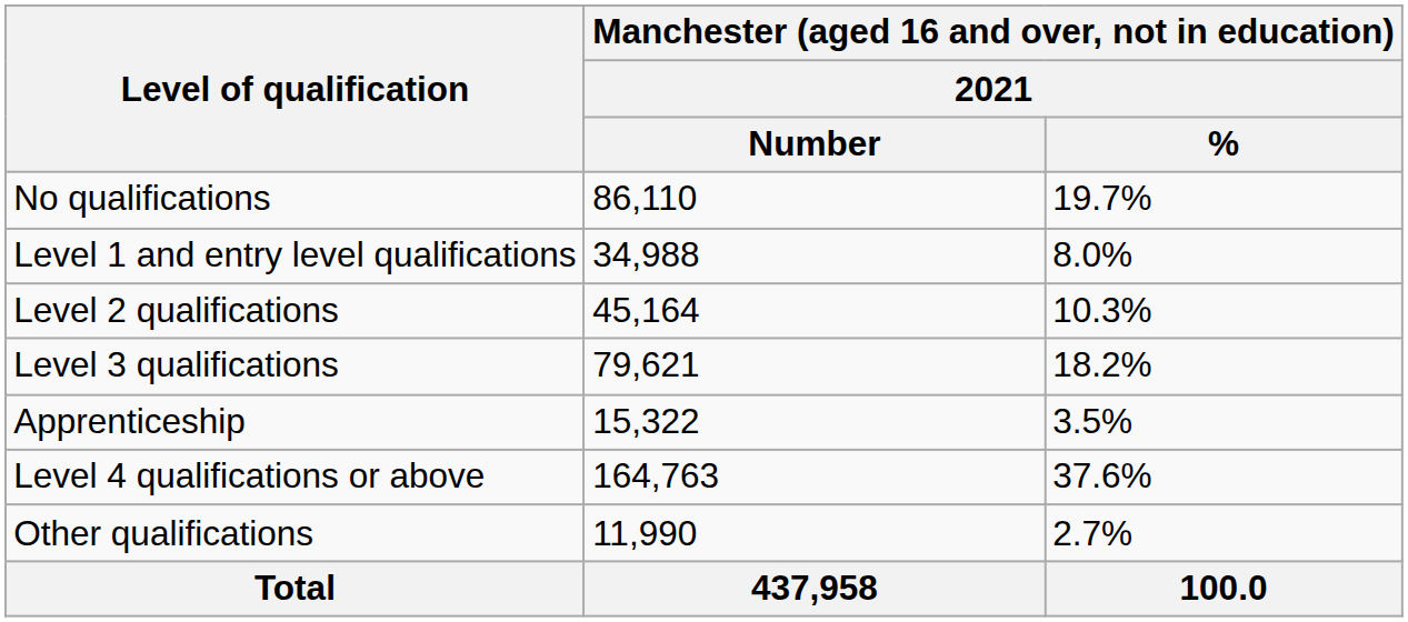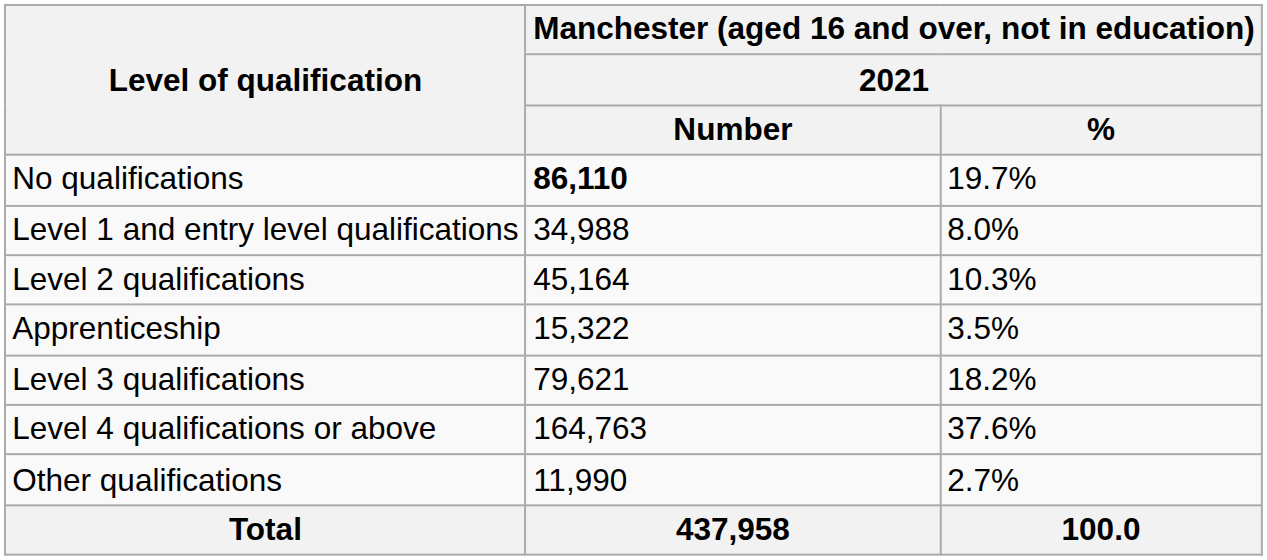 <table class="wikitable">
 <tr>
 <th rowspan="3">Level of qualification</th>
 <th colspan="2">Manchester (aged 16 and over, not in education)</th>
 </tr>
 <tr>
 <th colspan="2">2021</th>
 </tr>
 <tr>
 <th>Number</th>
 <th>%</th>
 </tr>
 <tr>
 <td>No qualifications</td>
-<td>86,110</td>
+<td><strong>86,110</strong></td>
 <td>19.7%</td>
 </tr>
 <tr>
 <td>Level 1 and entry level qualifications</td>
 <td>34,988</td>
 <td>8.0%</td>
 </tr>
 <tr>
 <td>Level 2 qualifications</td>
 <td>45,164</td>
 <td>10.3%</td>
 </tr>
 <tr>
+<td>Apprenticeship</td>
+<td>15,322</td>
+<td>3.5%</td>
+</tr>
+<tr>
 <td>Level 3 qualifications</td>
 <td>79,621</td>
 <td>18.2%</td>
-</tr>
-<tr>
-<td>Apprenticeship</td>
-<td>15,322</td>
-<td>3.5%</td>
 </tr>
 <tr>
 <td>Level 4 qualifications or above</td>
 <td>164,763</td>
 <td>37.6%</td>
 </tr>
 <tr>
 <td>Other qualifications</td>
 <td>11,990</td>
 <td>2.7%</td>
 </tr>
 <tr>
 <th>Total</th>
 <th>437,958</th>
 <th>100.0</th>
 </tr>
 </table>
